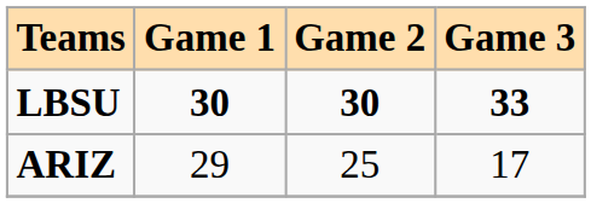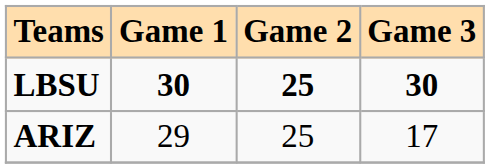 <table class="wikitable" align=right>
 <tr bgcolor=#ffdead align=center>
 <td colspan=1><strong>Teams</strong></td>
 <td colspan=1><strong>Game 1</strong></td>
 <td colspan=1><strong>Game 2</strong></td>
 <td colspan=1><strong>Game 3</strong></td>
 </tr>
 <tr>
 <td><strong>LBSU</strong></td>
 <td align=center><strong>30</strong></td>
+<td align=center><strong>25</strong></td>
 <td align=center><strong>30</strong></td>
-<td align=center><strong>33</strong></td>
 </tr>
 <tr>
 <td><strong>ARIZ</strong></td>
 <td align=center>29</td>
 <td align=center>25</td>
 <td align=center>17</td>
 </tr>
 <tr>
 </tr>
 </table>
